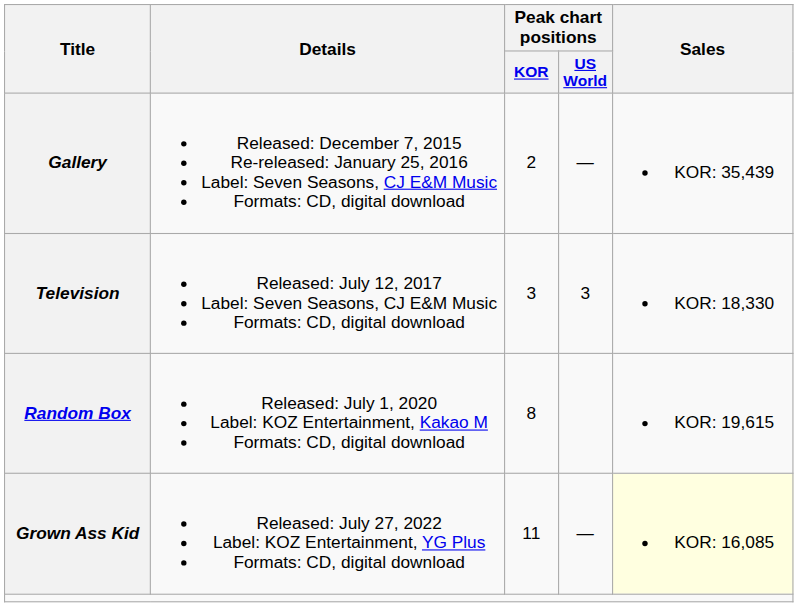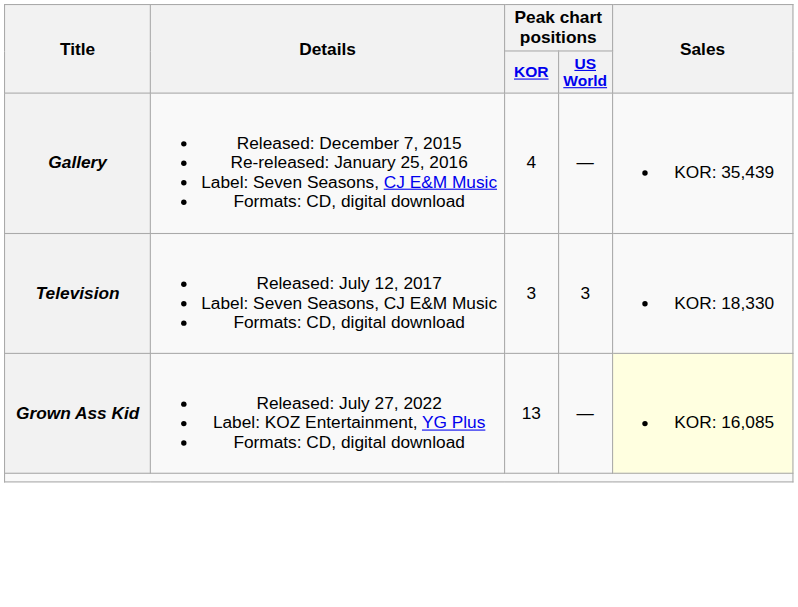 <table class="wikitable plainrowheaders" style="text-align:center;">
 <tr>
 <th rowspan="2" scope="col" style="width:8em;">Title</th>
 <th rowspan="2" scope="col" style="width:20em;">Details</th>
 <th colspan="2" scope="col">Peak chart positions</th>
 <th rowspan="2" scope="col" style="width:10em;">Sales</th>
 </tr>
 <tr>
 <th scope="col" style="width:3em;font-size:90%;"><a href='#'>KOR</a><br></th>
 <th scope="col" style="width:3em;font-size:90%;"><a href='#'>US<br>World</a><br></th>
 </tr>
 <tr>
 <th scope="row"><em>Gallery</em></th>
 <td><br><ul><li>Released: December 7, 2015</li><li>Re-released: January 25, 2016 </li><li>Label: Seven Seasons, <a href='#'>CJ E&M Music</a></li><li>Formats: CD, digital download</li></ul></td>
-<td>2</td>
+<td>4</td>
 <td>—</td>
 <td><br><ul><li>KOR: 35,439</li></ul></td>
 </tr>
 <tr>
 <th scope="row"><em>Television</em></th>
 <td><br><ul><li>Released: July 12, 2017</li><li>Label: Seven Seasons, CJ E&M Music</li><li>Formats: CD, digital download</li></ul></td>
 <td>3</td>
 <td>3</td>
 <td><br><ul><li>KOR: 18,330</li></ul></td>
 </tr>
 <tr>
-<th scope="row"><em><a href='#'>Random Box</a></em></th>
-<td><br><ul><li>Released: July 1, 2020</li><li>Label: KOZ Entertainment, <a href='#'>Kakao M</a></li><li>Formats: CD, digital download</li></ul></td>
-<td>8</td>
-<td></td>
-<td><br><ul><li>KOR: 19,615</li></ul></td>
-</tr>
-<tr>
 <th scope="row"><em>Grown Ass Kid</em></th>
 <td><br><ul><li>Released: July 27, 2022</li><li>Label: KOZ Entertainment, <a href='#'>YG Plus</a></li><li>Formats: CD, digital download</li></ul></td>
-<td>11</td>
+<td>13</td>
 <td>—</td>
 <td style="background: lightyellow;"><br><ul><li>KOR: 16,085</li></ul></td>
 </tr>
 <tr>
 <td colspan="5"></td>
 </tr>
 </table>
